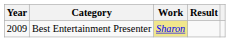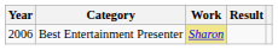 <table class="wikitable sortable">
 <tr>
 <th>Year</th>
 <th>Category</th>
 <th>Work</th>
 <th>Result</th>
 <th></th>
 </tr>
 <tr>
-<td>2009</td>
+<td>2006</td>
 <td>Best Entertainment Presenter</td>
 <td style="background: khaki;"><em><a href='#'>Sharon</a></em></td>
 <td></td>
 <td></td>
 </tr>
 </table>
